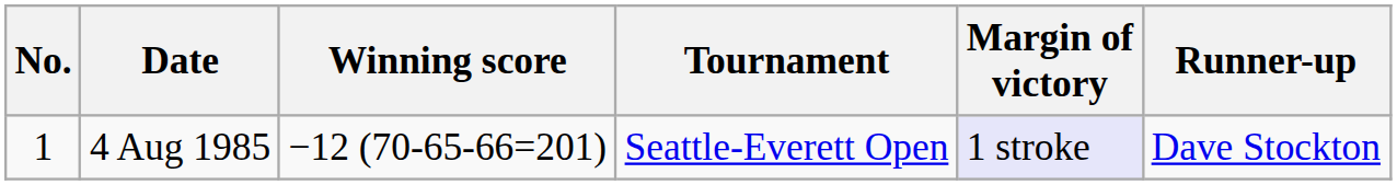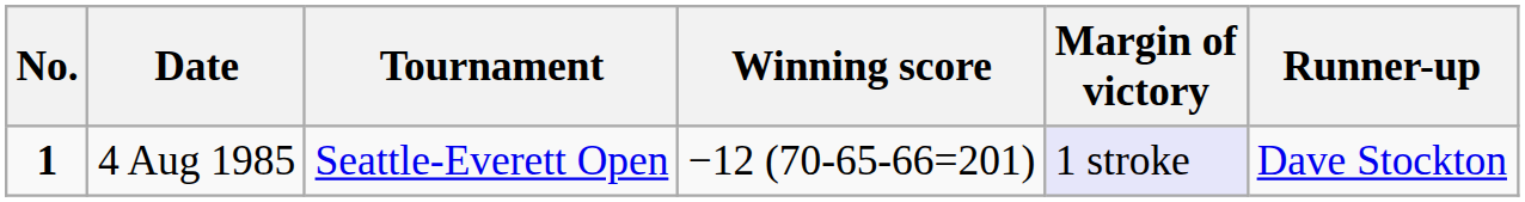 <table class="wikitable" style="font-size:95%;">
 <tr>
 <th>No.</th>
 <th>Date</th>
+<th>Tournament</th>
 <th>Winning score</th>
-<th>Tournament</th>
 <th>Margin of<br>victory</th>
 <th>Runner-up</th>
 </tr>
 <tr>
-<td align=center>1</td>
+<td align=center><strong>1</strong></td>
 <td align=right>4 Aug 1985</td>
+<td><a href='#'>Seattle-Everett Open</a></td>
 <td>−12 (70-65-66=201)</td>
-<td><a href='#'>Seattle-Everett Open</a></td>
 <td style="background: lavender;">1 stroke</td>
 <td> <a href='#'>Dave Stockton</a></td>
 </tr>
 </table>
